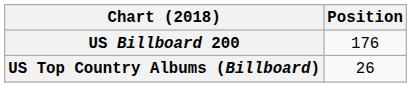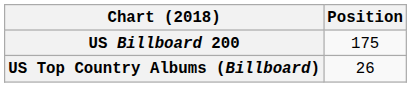 <table class="wikitable sortable plainrowheaders" style="text-align:center">
 <tr>
 <th scope="col">Chart (2018)</th>
 <th scope="col">Position</th>
 </tr>
 <tr>
 <th scope="row">US <em>Billboard</em> 200</th>
-<td>176</td>
+<td>175</td>
 </tr>
 <tr>
 <th scope="row">US Top Country Albums (<em>Billboard</em>)</th>
 <td>26</td>
 </tr>
 </table>
